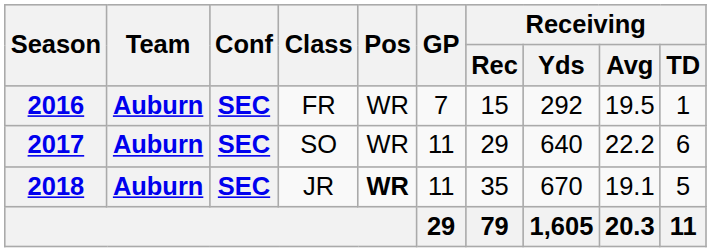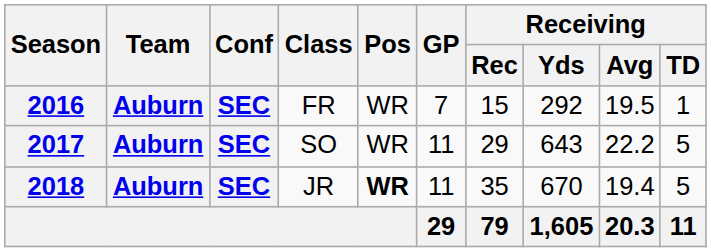 <table class="wikitable" style="text-align: center;">
 <tr>
 <th rowspan="2">Season</th>
 <th rowspan="2">Team</th>
 <th rowspan="2">Conf</th>
 <th rowspan="2">Class</th>
 <th rowspan="2">Pos</th>
 <th rowspan="2">GP</th>
 <th colspan="4">Receiving</th>
 </tr>
 <tr>
 <th>Rec</th>
 <th>Yds</th>
 <th>Avg</th>
 <th>TD</th>
 </tr>
 <tr>
 <th><a href='#'>2016</a></th>
 <th><a href='#'>Auburn</a></th>
 <th><a href='#'>SEC</a></th>
 <td>FR</td>
 <td>WR</td>
 <td>7</td>
 <td>15</td>
 <td>292</td>
 <td>19.5</td>
 <td>1</td>
 </tr>
 <tr>
 <th><a href='#'>2017</a></th>
 <th><a href='#'>Auburn</a></th>
 <th><a href='#'>SEC</a></th>
 <td>SO</td>
 <td>WR</td>
 <td>11</td>
 <td>29</td>
-<td>640</td>
+<td>643</td>
 <td>22.2</td>
-<td>6</td>
+<td>5</td>
 </tr>
 <tr>
 <th><a href='#'>2018</a></th>
 <th><a href='#'>Auburn</a></th>
 <th><a href='#'>SEC</a></th>
 <td>JR</td>
 <td><strong>WR</strong></td>
 <td>11</td>
 <td>35</td>
 <td>670</td>
-<td>19.1</td>
+<td>19.4</td>
 <td>5</td>
 </tr>
 <tr>
 <th colspan="5"></th>
 <th>29</th>
 <th>79</th>
 <th>1,605</th>
 <th>20.3</th>
 <th>11</th>
 </tr>
 </table>
